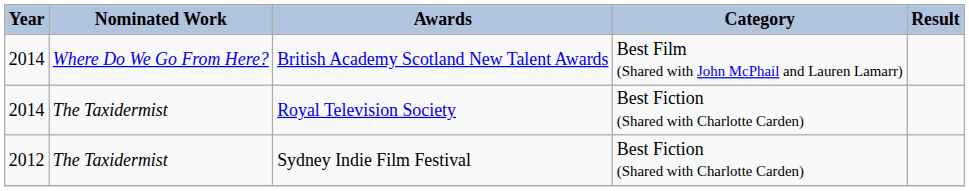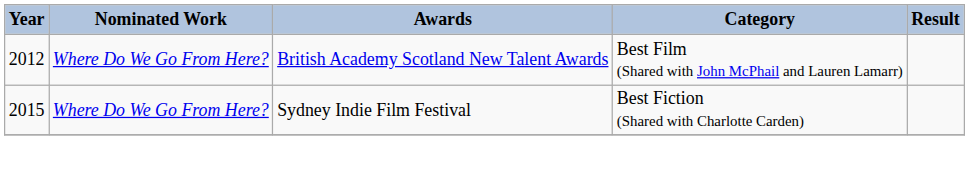 <table class="wikitable" style="font-size:90%">
 <tr style="text-align:center;">
 <th style="background:#B0C4DE;">Year</th>
 <th style="background:#B0C4DE;">Nominated Work</th>
 <th style="background:#B0C4DE;">Awards</th>
 <th style="background:#B0C4DE;">Category</th>
 <th style="background:#B0C4DE;">Result</th>
 </tr>
 <tr>
-<td>2014</td>
+<td>2012</td>
 <td><em><a href='#'>Where Do We Go From Here?</a></em></td>
 <td><a href='#'>British Academy Scotland New Talent Awards</a></td>
 <td>Best Film<br><small>(Shared with <a href='#'>John McPhail</a> and Lauren Lamarr)</small></td>
 <td></td>
 </tr>
 <tr>
-<td>2014</td>
-<td><em>The Taxidermist</em></td>
-<td><a href='#'>Royal Television Society</a></td>
-<td>Best Fiction<br><small>(Shared with Charlotte Carden)</small></td>
-<td></td>
-</tr>
-<tr>
-<td>2012</td>
-<td><em>The Taxidermist</em></td>
+<td>2015</td>
+<td><em><a href='#'>Where Do We Go From Here?</a></em></td>
 <td>Sydney Indie Film Festival</td>
 <td>Best Fiction<br><small>(Shared with Charlotte Carden)</small></td>
 <td></td>
 </tr>
 <tr>
 </tr>
 </table>
